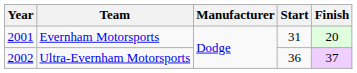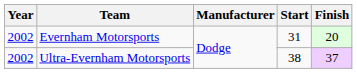 <table class="wikitable" style="font-size: 90%;">
 <tr>
 <th>Year</th>
 <th>Team</th>
 <th>Manufacturer</th>
 <th>Start</th>
 <th>Finish</th>
 </tr>
 <tr>
-<td><a href='#'>2001</a></td>
+<td><a href='#'>2002</a></td>
 <td><a href='#'>Evernham Motorsports</a></td>
 <td rowspan=2><a href='#'>Dodge</a></td>
 <td align=center>31</td>
 <td align=center style="background:#DFFFDF;">20</td>
 </tr>
 <tr>
 <td><a href='#'>2002</a></td>
 <td><a href='#'>Ultra-Evernham Motorsports</a></td>
-<td align=center>36</td>
+<td align=center>38</td>
 <td align=center style="background:#EFCFFF;">37</td>
 </tr>
 </table>
